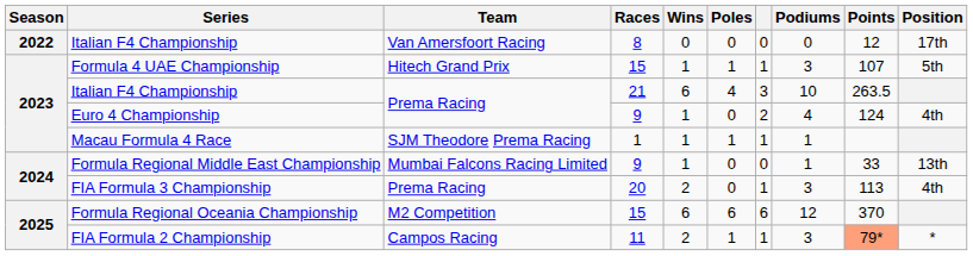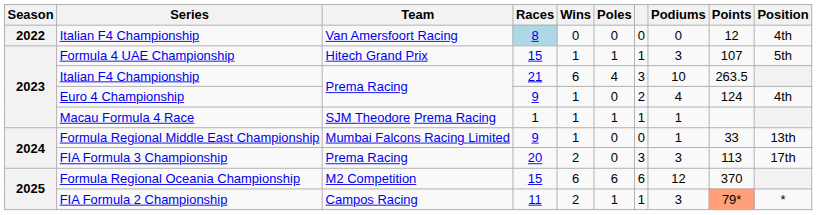 <table class="wikitable" style="font-size: 90%; text-align:center">
 <tr>
 <th>Season</th>
 <th>Series</th>
 <th>Team</th>
 <th>Races</th>
 <th>Wins</th>
 <th>Poles</th>
 <th></th>
 <th>Podiums</th>
 <th>Points</th>
 <th>Position</th>
 </tr>
 <tr>
 <th>2022</th>
 <td align=left><a href='#'>Italian F4 Championship</a></td>
 <td align=left><a href='#'>Van Amersfoort Racing</a></td>
-<td><a href='#'>8</a></td>
+<td style="background: lightblue;"><a href='#'>8</a></td>
 <td>0</td>
 <td>0</td>
 <td>0</td>
 <td>0</td>
 <td>12</td>
-<td>17th</td>
+<td>4th</td>
 </tr>
 <tr>
 <th rowspan="4">2023</th>
 <td align=left><a href='#'>Formula 4 UAE Championship</a></td>
 <td align=left><a href='#'>Hitech Grand Prix</a></td>
 <td><a href='#'>15</a></td>
 <td>1</td>
 <td>1</td>
 <td>1</td>
 <td>3</td>
 <td>107</td>
 <td>5th</td>
 </tr>
 <tr>
 <td align=left><a href='#'>Italian F4 Championship</a></td>
 <td align=left rowspan="2"><a href='#'>Prema Racing</a></td>
 <td><a href='#'>21</a></td>
 <td>6</td>
 <td>4</td>
 <td>3</td>
 <td>10</td>
 <td>263.5</td>
 <th></th>
 </tr>
 <tr>
 <td align=left><a href='#'>Euro 4 Championship</a></td>
 <td><a href='#'>9</a></td>
 <td>1</td>
 <td>0</td>
 <td>2</td>
 <td>4</td>
 <td>124</td>
 <td>4th</td>
 </tr>
 <tr>
 <td align=left><a href='#'>Macau Formula 4 Race</a></td>
 <td align=left><a href='#'>SJM Theodore</a> <a href='#'>Prema Racing</a></td>
 <td>1</td>
 <td>1</td>
 <td>1</td>
 <td>1</td>
 <td>1</td>
 <td></td>
 <th></th>
 </tr>
 <tr>
 <th rowspan="2">2024</th>
 <td align=left><a href='#'>Formula Regional Middle East Championship</a></td>
 <td align=left><a href='#'>Mumbai Falcons Racing Limited</a></td>
 <td><a href='#'>9</a></td>
 <td>1</td>
 <td>0</td>
 <td>0</td>
 <td>1</td>
 <td>33</td>
 <td>13th</td>
 </tr>
 <tr>
 <td align=left><a href='#'>FIA Formula 3 Championship</a></td>
 <td align=left><a href='#'>Prema Racing</a></td>
 <td><a href='#'>20</a></td>
 <td>2</td>
 <td>0</td>
-<td>1</td>
+<td>3</td>
 <td>3</td>
 <td>113</td>
-<td>4th</td>
+<td>17th</td>
 </tr>
 <tr>
 <th rowspan="2">2025</th>
 <td align=left><a href='#'>Formula Regional Oceania Championship</a></td>
 <td align=left><a href='#'>M2 Competition</a></td>
 <td><a href='#'>15</a></td>
 <td>6</td>
 <td>6</td>
 <td>6</td>
 <td>12</td>
 <td>370</td>
 <th></th>
 </tr>
 <tr>
 <td align=left><a href='#'>FIA Formula 2 Championship</a></td>
 <td align=left><a href='#'>Campos Racing</a></td>
 <td><a href='#'>11</a></td>
 <td>2</td>
 <td>1</td>
 <td>1</td>
 <td>3</td>
 <td style="background: lightsalmon;">79*</td>
 <td>*</td>
 </tr>
 </table>
